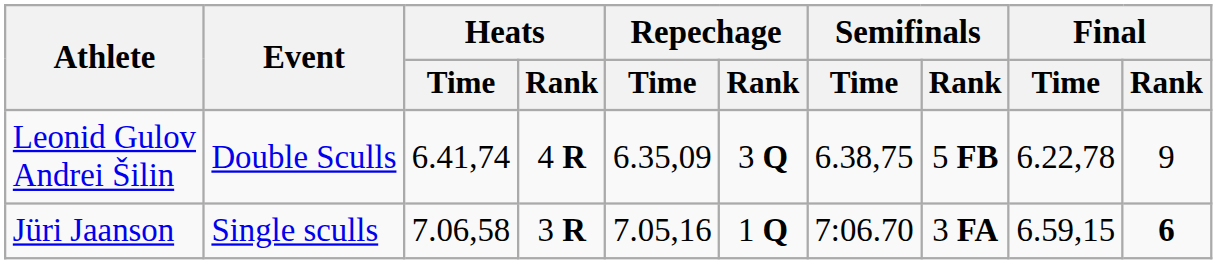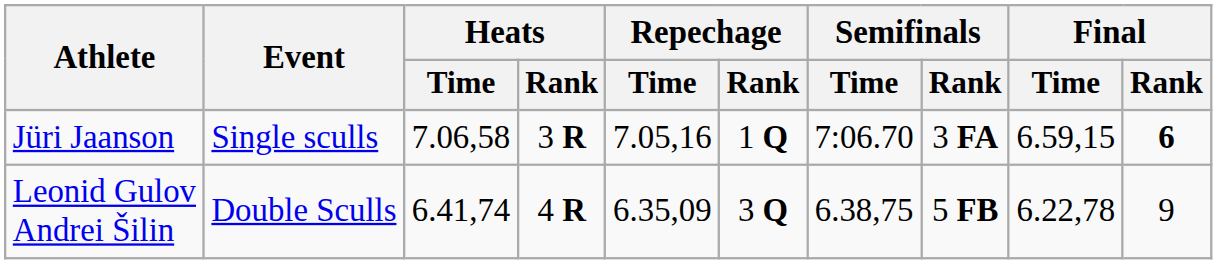 <table class="wikitable" style="font-size:90%">
 <tr>
 <th rowspan="2">Athlete</th>
 <th rowspan="2">Event</th>
 <th colspan="2">Heats</th>
 <th colspan="2">Repechage</th>
 <th colspan="2">Semifinals</th>
 <th colspan="2">Final</th>
 </tr>
 <tr style="font-size:95%">
 <th>Time</th>
 <th>Rank</th>
 <th>Time</th>
 <th>Rank</th>
 <th>Time</th>
 <th>Rank</th>
 <th>Time</th>
 <th>Rank</th>
 </tr>
 <tr align=center>
+<td align=left><a href='#'>Jüri Jaanson</a></td>
+<td align=left><a href='#'>Single sculls</a></td>
+<td>7.06,58</td>
+<td>3 <strong>R</strong></td>
+<td>7.05,16</td>
+<td>1 <strong>Q</strong></td>
+<td>7:06.70</td>
+<td>3 <strong>FA</strong></td>
+<td>6.59,15</td>
+<td><strong>6</strong></td>
+</tr>
+<tr align=center>
 <td align=left><a href='#'>Leonid Gulov</a><br><a href='#'>Andrei Šilin</a></td>
 <td align=left><a href='#'>Double Sculls</a></td>
 <td>6.41,74</td>
 <td>4 <strong>R</strong></td>
 <td>6.35,09</td>
 <td>3 <strong>Q</strong></td>
 <td>6.38,75</td>
 <td>5 <strong>FB</strong></td>
 <td>6.22,78</td>
 <td>9</td>
 </tr>
-<tr align=center>
-<td align=left><a href='#'>Jüri Jaanson</a></td>
-<td align=left><a href='#'>Single sculls</a></td>
-<td>7.06,58</td>
-<td>3 <strong>R</strong></td>
-<td>7.05,16</td>
-<td>1 <strong>Q</strong></td>
-<td>7:06.70</td>
-<td>3 <strong>FA</strong></td>
-<td>6.59,15</td>
-<td><strong>6</strong></td>
-</tr>
 </table>
